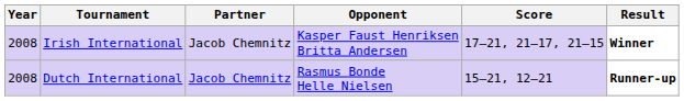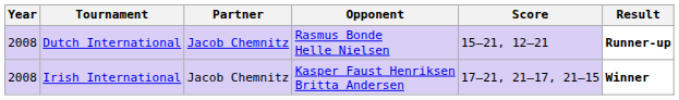 <table class="sortable wikitable" style="font-size: 90%;">
 <tr>
 <th>Year</th>
 <th>Tournament</th>
 <th>Partner</th>
 <th>Opponent</th>
 <th>Score</th>
 <th>Result</th>
 </tr>
 <tr style="background:#D8CEF6">
 <td align="center">2008</td>
+<td align="left"><a href='#'>Dutch International</a></td>
+<td align="left"> <a href='#'>Jacob Chemnitz</a></td>
+<td align="left"> <a href='#'>Rasmus Bonde</a><br> <a href='#'>Helle Nielsen</a></td>
+<td align="left">15–21, 12–21</td>
+<td style="text-align:left; background:white"> <strong>Runner-up</strong></td>
+</tr>
+<tr style="background:#D8CEF6">
+<td align="center">2008</td>
 <td align="left"><a href='#'>Irish International</a></td>
 <td align="left"> Jacob Chemnitz</td>
 <td align="left"> <a href='#'>Kasper Faust Henriksen</a><br> <a href='#'>Britta Andersen</a></td>
 <td align="left">17–21, 21–17, 21–15</td>
 <td style="text-align:left; background:white"> <strong>Winner</strong></td>
 </tr>
-<tr style="background:#D8CEF6">
-<td align="center">2008</td>
-<td align="left"><a href='#'>Dutch International</a></td>
-<td align="left"> <a href='#'>Jacob Chemnitz</a></td>
-<td align="left"> <a href='#'>Rasmus Bonde</a><br> <a href='#'>Helle Nielsen</a></td>
-<td align="left">15–21, 12–21</td>
-<td style="text-align:left; background:white"> <strong>Runner-up</strong></td>
-</tr>
 </table>
